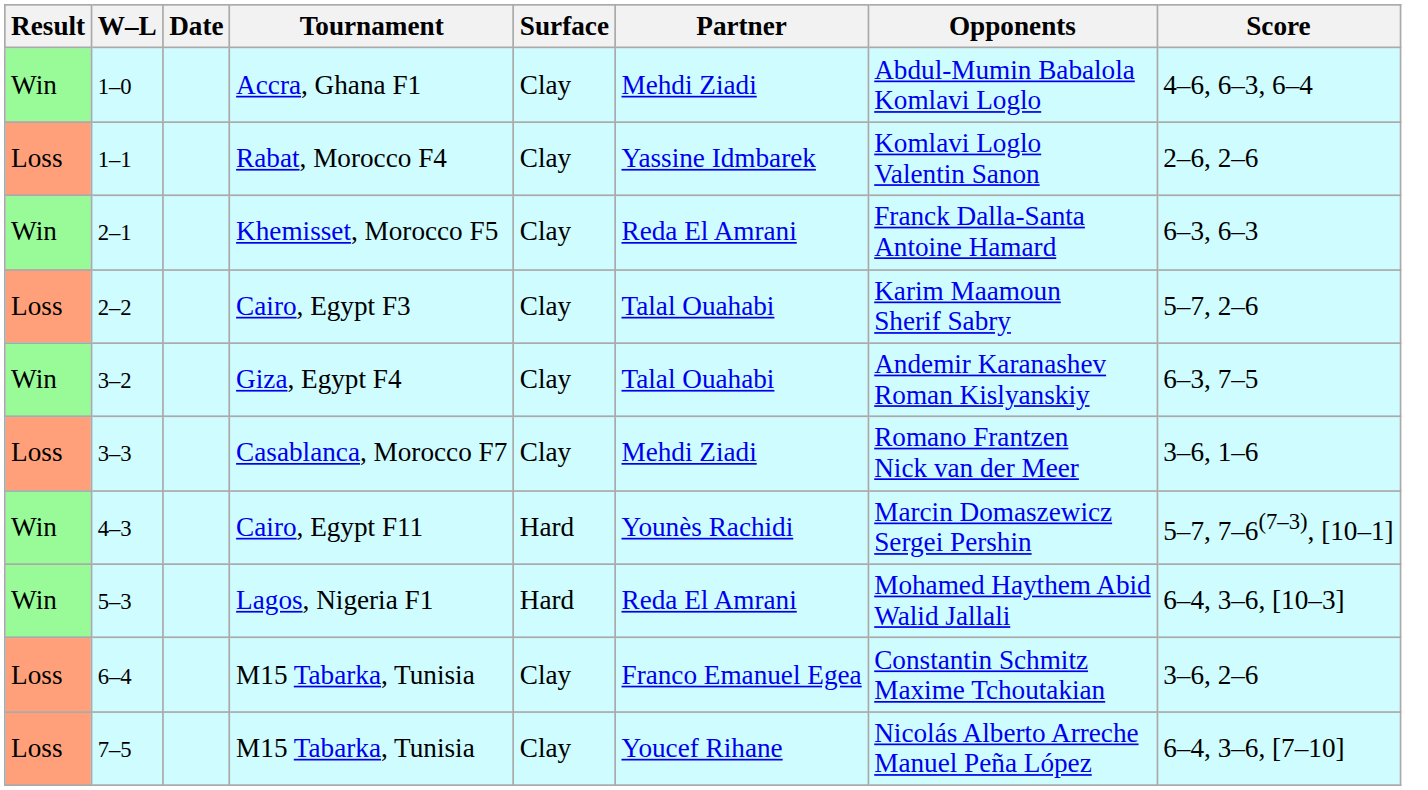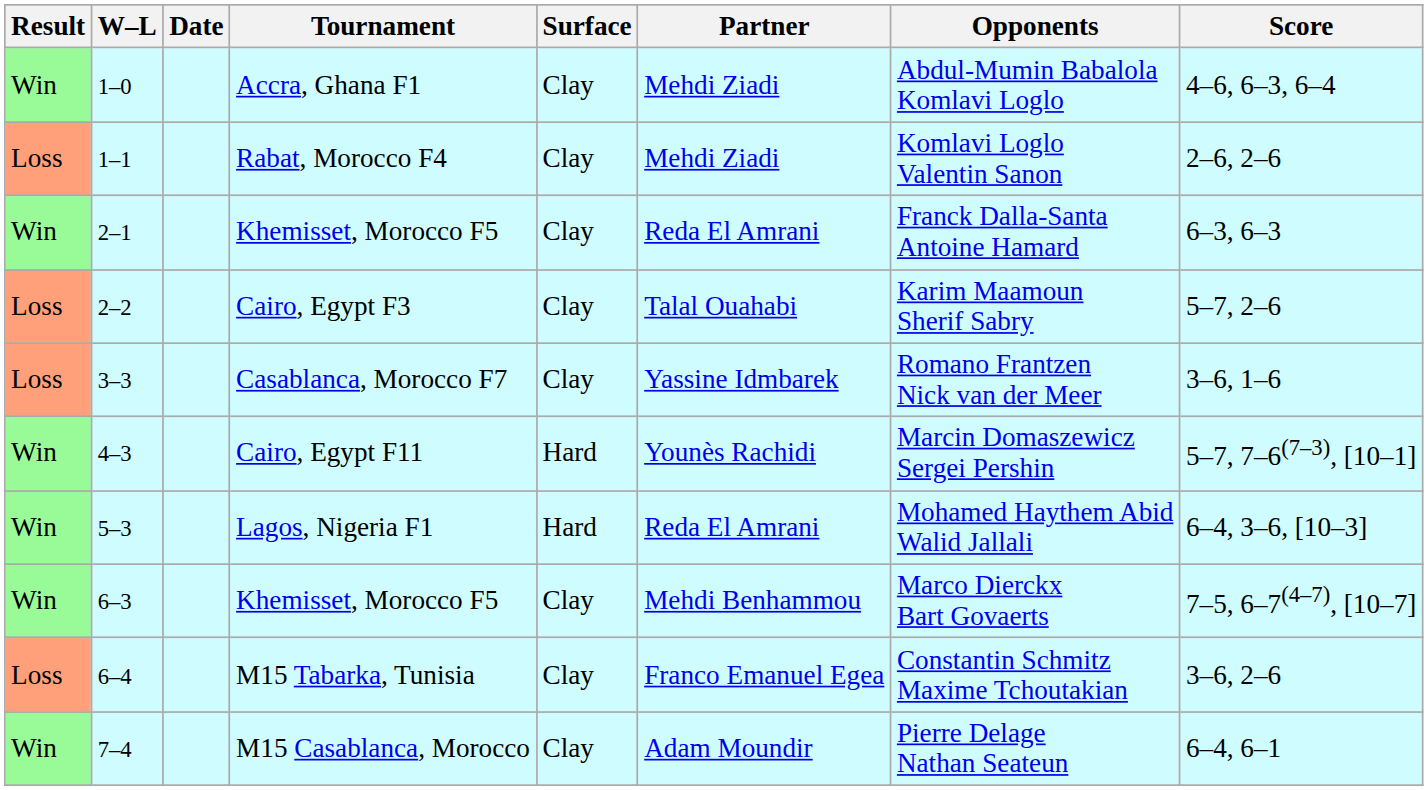 <table class=wikitable>
 <tr>
 <th>Result</th>
 <th class="unsortable">W–L</th>
 <th>Date</th>
 <th>Tournament</th>
 <th>Surface</th>
 <th>Partner</th>
 <th>Opponents</th>
 <th>Score</th>
 </tr>
 <tr bgcolor=#cffcff>
 <td bgcolor=98FB98>Win</td>
 <td><small>1–0</small></td>
 <td></td>
 <td><a href='#'>Accra</a>, Ghana F1</td>
 <td>Clay</td>
 <td> <a href='#'>Mehdi Ziadi</a></td>
 <td> <a href='#'>Abdul-Mumin Babalola</a><br> <a href='#'>Komlavi Loglo</a></td>
 <td>4–6, 6–3, 6–4</td>
 </tr>
 <tr bgcolor=#cffcff>
 <td bgcolor=FFA07A>Loss</td>
 <td><small>1–1</small></td>
 <td></td>
 <td><a href='#'>Rabat</a>, Morocco F4</td>
 <td>Clay</td>
-<td> <a href='#'>Yassine Idmbarek</a></td>
+<td> <a href='#'>Mehdi Ziadi</a></td>
 <td> <a href='#'>Komlavi Loglo</a><br> <a href='#'>Valentin Sanon</a></td>
 <td>2–6, 2–6</td>
 </tr>
 <tr bgcolor=#cffcff>
 <td bgcolor=98FB98>Win</td>
 <td><small>2–1</small></td>
 <td></td>
 <td><a href='#'>Khemisset</a>, Morocco F5</td>
 <td>Clay</td>
 <td> <a href='#'>Reda El Amrani</a></td>
 <td> <a href='#'>Franck Dalla-Santa</a><br> <a href='#'>Antoine Hamard</a></td>
 <td>6–3, 6–3</td>
 </tr>
 <tr bgcolor=#cffcff>
 <td bgcolor=FFA07A>Loss</td>
 <td><small>2–2</small></td>
 <td></td>
 <td><a href='#'>Cairo</a>, Egypt F3</td>
 <td>Clay</td>
 <td> <a href='#'>Talal Ouahabi</a></td>
 <td> <a href='#'>Karim Maamoun</a><br> <a href='#'>Sherif Sabry</a></td>
 <td>5–7, 2–6</td>
 </tr>
 <tr bgcolor=#cffcff>
-<td bgcolor=98FB98>Win</td>
-<td><small>3–2</small></td>
-<td></td>
-<td><a href='#'>Giza</a>, Egypt F4</td>
-<td>Clay</td>
-<td> <a href='#'>Talal Ouahabi</a></td>
-<td> <a href='#'>Andemir Karanashev</a><br> <a href='#'>Roman Kislyanskiy</a></td>
-<td>6–3, 7–5</td>
-</tr>
-<tr bgcolor=#cffcff>
 <td bgcolor=FFA07A>Loss</td>
 <td><small>3–3</small></td>
 <td></td>
 <td><a href='#'>Casablanca</a>, Morocco F7</td>
 <td>Clay</td>
-<td> <a href='#'>Mehdi Ziadi</a></td>
+<td> <a href='#'>Yassine Idmbarek</a></td>
 <td> <a href='#'>Romano Frantzen</a><br> <a href='#'>Nick van der Meer</a></td>
 <td>3–6, 1–6</td>
 </tr>
 <tr bgcolor=#cffcff>
 <td bgcolor=98FB98>Win</td>
 <td><small>4–3</small></td>
 <td></td>
 <td><a href='#'>Cairo</a>, Egypt F11</td>
 <td>Hard</td>
 <td> <a href='#'>Younès Rachidi</a></td>
 <td> <a href='#'>Marcin Domaszewicz</a><br> <a href='#'>Sergei Pershin</a></td>
 <td>5–7, 7–6<sup>(7–3)</sup>, [10–1]</td>
 </tr>
 <tr bgcolor=#cffcff>
 <td bgcolor=98FB98>Win</td>
 <td><small>5–3</small></td>
 <td></td>
 <td><a href='#'>Lagos</a>, Nigeria F1</td>
 <td>Hard</td>
 <td> <a href='#'>Reda El Amrani</a></td>
 <td> <a href='#'>Mohamed Haythem Abid</a><br> <a href='#'>Walid Jallali</a></td>
 <td>6–4, 3–6, [10–3]</td>
 </tr>
 <tr bgcolor=#cffcff>
+<td bgcolor=98FB98>Win</td>
+<td><small>6–3</small></td>
+<td></td>
+<td><a href='#'>Khemisset</a>, Morocco F5</td>
+<td>Clay</td>
+<td> <a href='#'>Mehdi Benhammou</a></td>
+<td> <a href='#'>Marco Dierckx</a><br> <a href='#'>Bart Govaerts</a></td>
+<td>7–5, 6–7<sup>(4–7)</sup>, [10–7]</td>
+</tr>
+<tr bgcolor=#cffcff>
 <td bgcolor=FFA07A>Loss</td>
 <td><small>6–4</small></td>
 <td></td>
 <td>M15 <a href='#'>Tabarka</a>, Tunisia</td>
 <td>Clay</td>
 <td> <a href='#'>Franco Emanuel Egea</a></td>
 <td> <a href='#'>Constantin Schmitz</a><br> <a href='#'>Maxime Tchoutakian</a></td>
 <td>3–6, 2–6</td>
 </tr>
 <tr bgcolor=#cffcff>
-<td bgcolor=FFA07A>Loss</td>
-<td><small>7–5</small></td>
+<td bgcolor=98FB98>Win</td>
+<td><small>7–4</small></td>
 <td></td>
-<td>M15 <a href='#'>Tabarka</a>, Tunisia</td>
+<td>M15 <a href='#'>Casablanca</a>, Morocco</td>
 <td>Clay</td>
-<td> <a href='#'>Youcef Rihane</a></td>
-<td> <a href='#'>Nicolás Alberto Arreche</a><br> <a href='#'>Manuel Peña López</a></td>
-<td>6–4, 3–6, [7–10]</td>
+<td> <a href='#'>Adam Moundir</a></td>
+<td> <a href='#'>Pierre Delage</a><br> <a href='#'>Nathan Seateun</a></td>
+<td>6–4, 6–1</td>
 </tr>
 </table>
